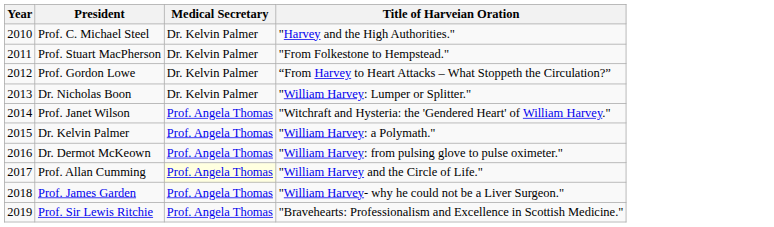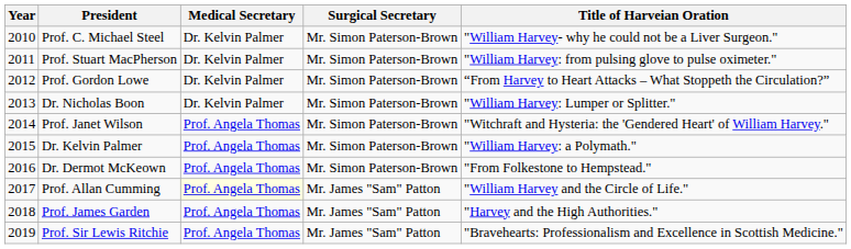 <table class="wikitable">
 <tr>
 <th>Year</th>
 <th>President</th>
 <th>Medical Secretary</th>
+<th>Surgical Secretary</th>
 <th>Title of Harveian Oration</th>
 </tr>
 <tr>
 <td>2010</td>
 <td>Prof. C. Michael Steel</td>
 <td>Dr. Kelvin Palmer</td>
-<td>"<a href='#'>Harvey</a> and the High Authorities."</td>
+<td>Mr. Simon Paterson-Brown</td>
+<td>"<a href='#'>William Harvey</a>- why he could not be a Liver Surgeon."</td>
 </tr>
 <tr>
 <td>2011</td>
 <td>Prof. Stuart MacPherson</td>
 <td>Dr. Kelvin Palmer</td>
-<td>"From Folkestone to Hempstead."</td>
+<td>Mr. Simon Paterson-Brown</td>
+<td>"<a href='#'>William Harvey</a>: from pulsing glove to pulse oximeter."</td>
 </tr>
 <tr>
 <td>2012</td>
 <td>Prof. Gordon Lowe</td>
 <td>Dr. Kelvin Palmer</td>
+<td>Mr. Simon Paterson-Brown</td>
 <td>“From <a href='#'>Harvey</a> to Heart Attacks – What Stoppeth the Circulation?”</td>
 </tr>
 <tr>
 <td>2013</td>
 <td>Dr. Nicholas Boon</td>
 <td>Dr. Kelvin Palmer</td>
+<td>Mr. Simon Paterson-Brown</td>
 <td>"<a href='#'>William Harvey</a>: Lumper or Splitter."</td>
 </tr>
 <tr>
 <td>2014</td>
 <td>Prof. Janet Wilson</td>
 <td><a href='#'>Prof. Angela Thomas</a></td>
+<td>Mr. Simon Paterson-Brown</td>
 <td>"Witchraft and Hysteria: the 'Gendered Heart' of <a href='#'>William Harvey</a>."</td>
 </tr>
 <tr>
 <td>2015</td>
 <td>Dr. Kelvin Palmer</td>
 <td><a href='#'>Prof. Angela Thomas</a></td>
+<td>Mr. Simon Paterson-Brown</td>
 <td>"<a href='#'>William Harvey</a>: a Polymath."</td>
 </tr>
 <tr>
 <td>2016</td>
 <td>Dr. Dermot McKeown</td>
 <td><a href='#'>Prof. Angela Thomas</a></td>
-<td>"<a href='#'>William Harvey</a>: from pulsing glove to pulse oximeter."</td>
+<td>Mr. Simon Paterson-Brown</td>
+<td>"From Folkestone to Hempstead."</td>
 </tr>
 <tr>
 <td>2017</td>
 <td>Prof. Allan Cumming</td>
 <td style="background: lightyellow;"><a href='#'>Prof. Angela Thomas</a></td>
+<td>Mr. James "Sam" Patton</td>
 <td>"<a href='#'>William Harvey</a> and the Circle of Life."</td>
 </tr>
 <tr>
 <td>2018</td>
 <td><a href='#'>Prof. James Garden</a></td>
 <td><a href='#'>Prof. Angela Thomas</a></td>
-<td>"<a href='#'>William Harvey</a>- why he could not be a Liver Surgeon."</td>
+<td>Mr. James "Sam" Patton</td>
+<td>"<a href='#'>Harvey</a> and the High Authorities."</td>
 </tr>
 <tr>
 <td>2019</td>
 <td><a href='#'>Prof. Sir Lewis Ritchie</a></td>
 <td><a href='#'>Prof. Angela Thomas</a></td>
+<td>Mr. James "Sam" Patton</td>
 <td>"Bravehearts: Professionalism and Excellence in Scottish Medicine."</td>
 </tr>
 </table>
